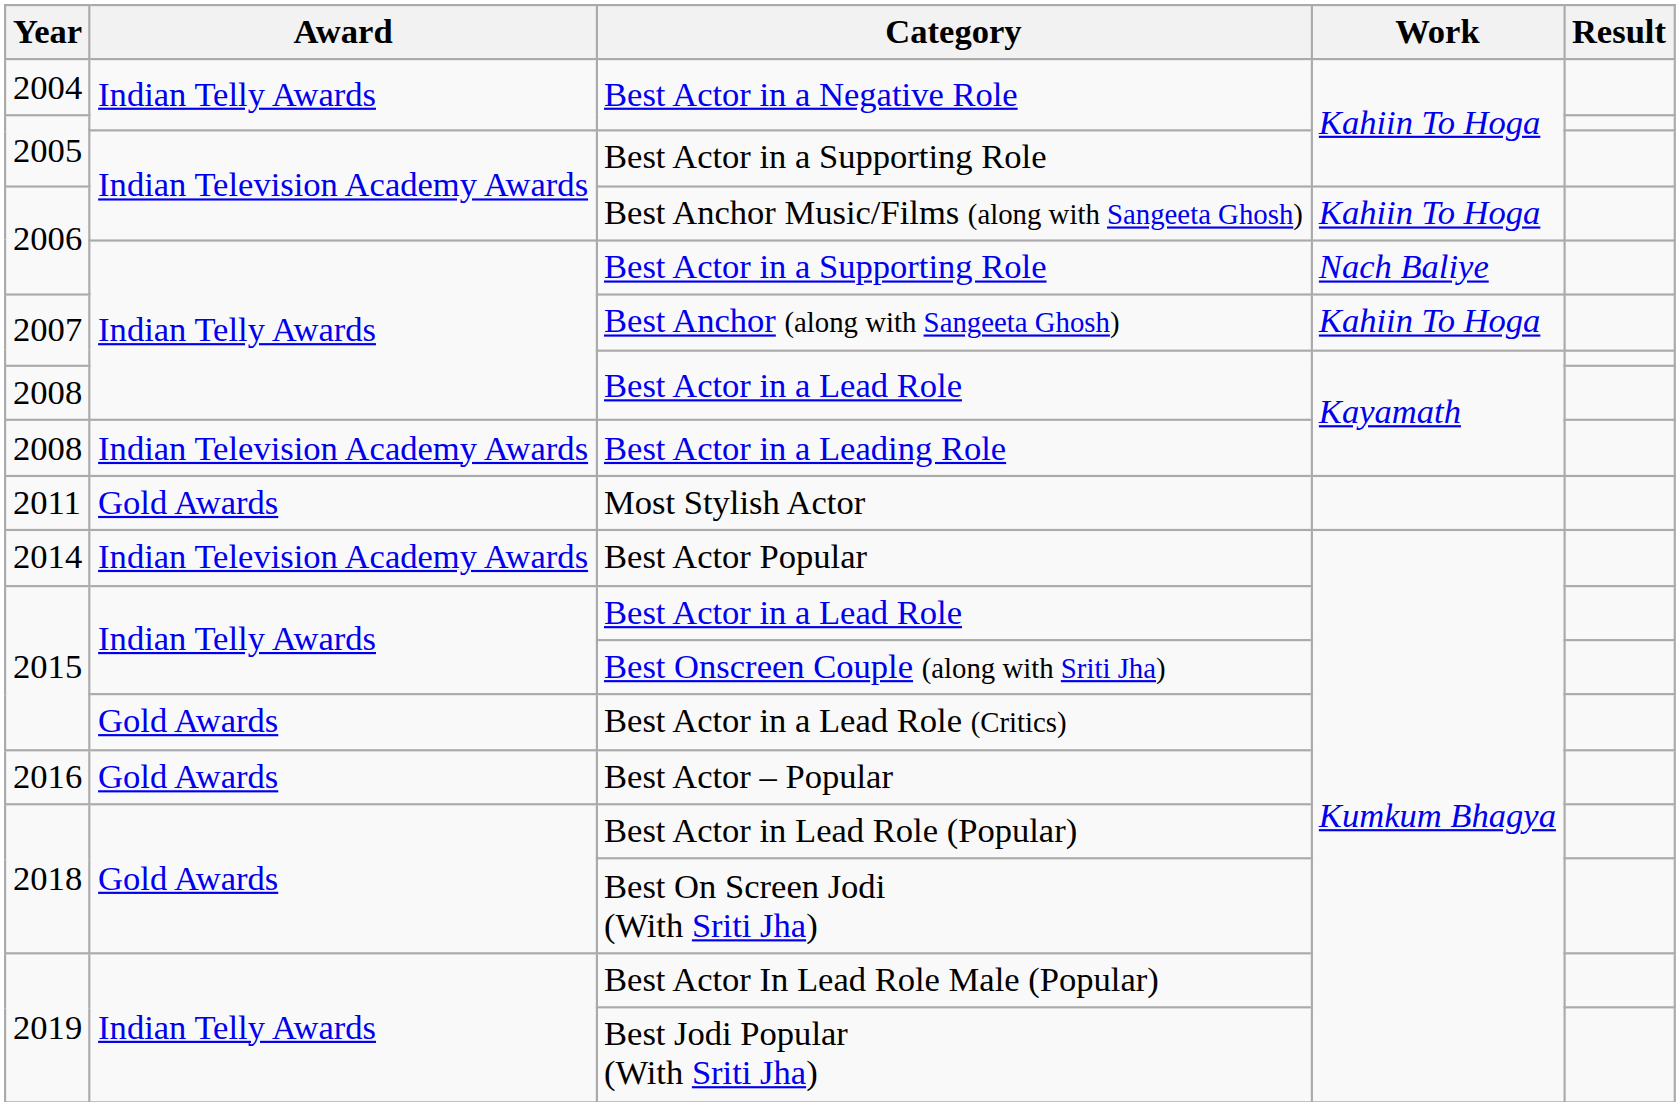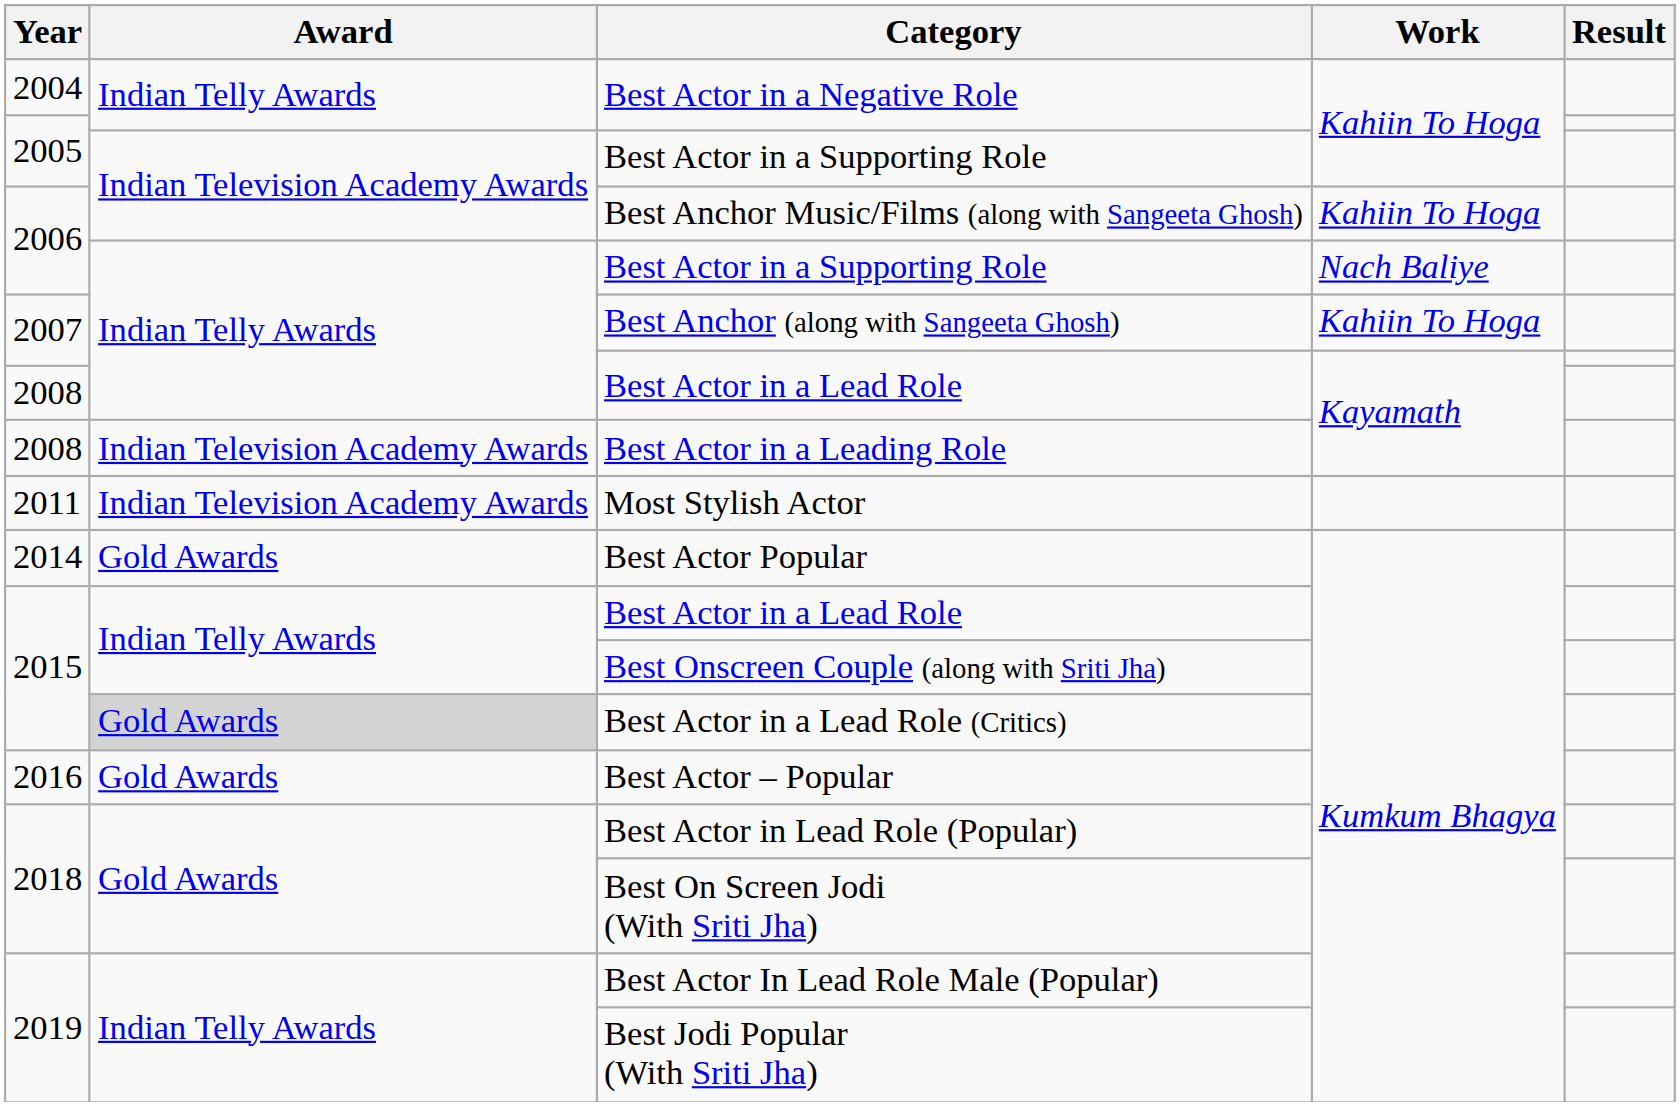 <table class="wikitable sortable">
 <tr>
 <th>Year</th>
 <th>Award</th>
 <th>Category</th>
 <th>Work</th>
 <th>Result</th>
 </tr>
 <tr>
 <td>2004</td>
 <td rowspan="2"><a href='#'>Indian Telly Awards</a></td>
 <td rowspan="2"><a href='#'>Best Actor in a Negative Role</a></td>
 <td rowspan="3"><em><a href='#'>Kahiin To Hoga</a></em></td>
 <td></td>
 </tr>
 <tr>
 <td rowspan="2">2005</td>
 <td></td>
 </tr>
 <tr>
 <td rowspan="2"><a href='#'>Indian Television Academy Awards</a></td>
 <td>Best Actor in a Supporting Role</td>
 <td></td>
 </tr>
 <tr>
 <td rowspan="2">2006</td>
 <td>Best Anchor Music/Films <small>(along with <a href='#'>Sangeeta Ghosh</a>)</small></td>
 <td><em><a href='#'>Kahiin To Hoga</a></em></td>
 <td></td>
 </tr>
 <tr>
 <td rowspan="4"><a href='#'>Indian Telly Awards</a></td>
 <td><a href='#'>Best Actor in a Supporting Role</a></td>
 <td><em><a href='#'>Nach Baliye</a></em></td>
 <td></td>
 </tr>
 <tr>
 <td rowspan="2">2007</td>
 <td><a href='#'>Best Anchor</a> <small>(along with <a href='#'>Sangeeta Ghosh</a>)</small></td>
 <td><em><a href='#'>Kahiin To Hoga</a></em></td>
 <td></td>
 </tr>
 <tr>
 <td rowspan="2"><a href='#'>Best Actor in a Lead Role</a></td>
 <td rowspan="3"><em><a href='#'>Kayamath</a></em></td>
 <td></td>
 </tr>
 <tr>
 <td>2008</td>
 <td></td>
 </tr>
 <tr>
 <td>2008</td>
 <td><a href='#'>Indian Television Academy Awards</a></td>
 <td><a href='#'>Best Actor in a Leading Role</a></td>
 <td></td>
 </tr>
 <tr>
 <td>2011</td>
-<td><a href='#'>Gold Awards</a></td>
+<td><a href='#'>Indian Television Academy Awards</a></td>
 <td>Most Stylish Actor</td>
 <td></td>
 <td></td>
 </tr>
 <tr>
 <td>2014</td>
-<td><a href='#'>Indian Television Academy Awards</a></td>
+<td><a href='#'>Gold Awards</a></td>
 <td>Best Actor Popular</td>
 <td rowspan="14"><em><a href='#'>Kumkum Bhagya</a></em></td>
 <td></td>
 </tr>
 <tr>
 <td rowspan="3">2015</td>
 <td rowspan="2"><a href='#'>Indian Telly Awards</a></td>
 <td><a href='#'>Best Actor in a Lead Role</a></td>
 <td></td>
 </tr>
 <tr>
 <td><a href='#'>Best Onscreen Couple</a> <small>(along with <a href='#'>Sriti Jha</a>)</small></td>
 <td></td>
 </tr>
 <tr>
-<td><a href='#'>Gold Awards</a></td>
+<td style="background: lightgrey;"><a href='#'>Gold Awards</a></td>
 <td>Best Actor in a Lead Role <small>(Critics)</small></td>
 <td></td>
 </tr>
 <tr>
 <td>2016</td>
 <td><a href='#'>Gold Awards</a></td>
 <td>Best Actor – Popular</td>
 <td></td>
 </tr>
 <tr>
 <td rowspan=2>2018</td>
 <td rowspan=2><a href='#'>Gold Awards</a></td>
 <td>Best Actor in Lead Role (Popular)</td>
 <td></td>
 </tr>
 <tr>
 <td>Best On Screen Jodi<br>(With <a href='#'>Sriti Jha</a>)</td>
 <td></td>
 </tr>
 <tr>
 <td rowspan="2">2019</td>
 <td rowspan="2"><a href='#'>Indian Telly Awards</a></td>
 <td>Best Actor In Lead Role Male (Popular)</td>
 <td></td>
 </tr>
 <tr>
 <td>Best Jodi Popular<br>(With <a href='#'>Sriti Jha</a>)</td>
 <td></td>
 </tr>
 </table>
